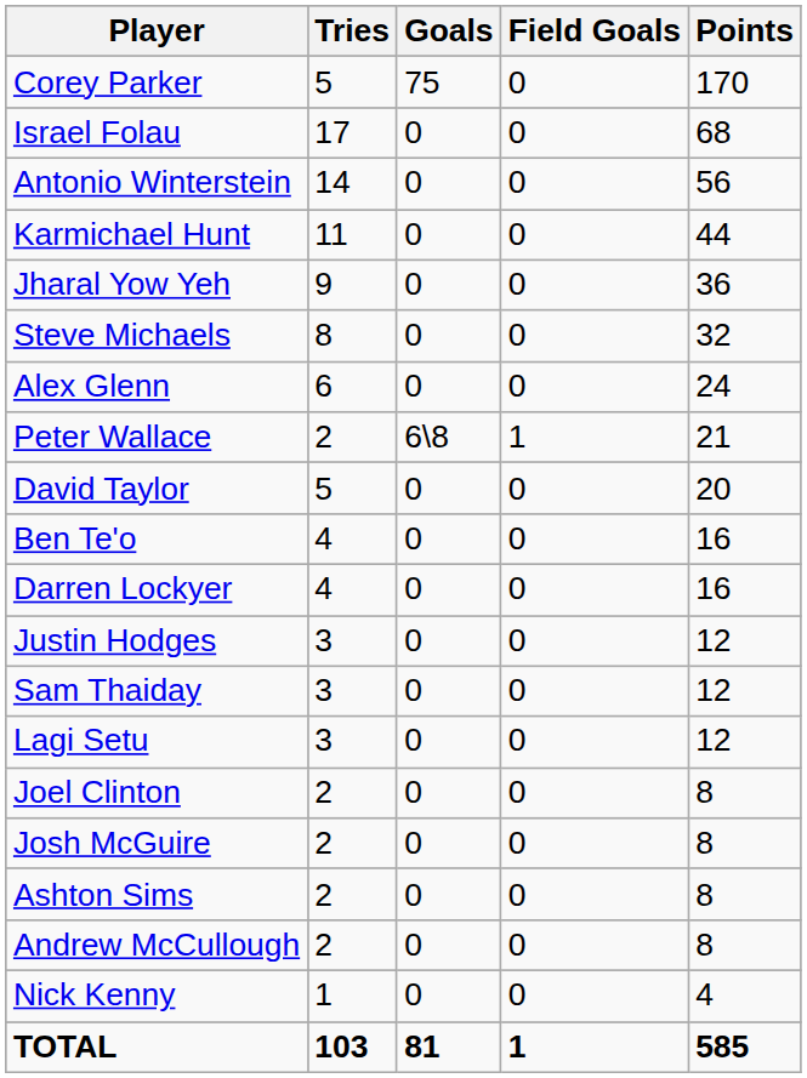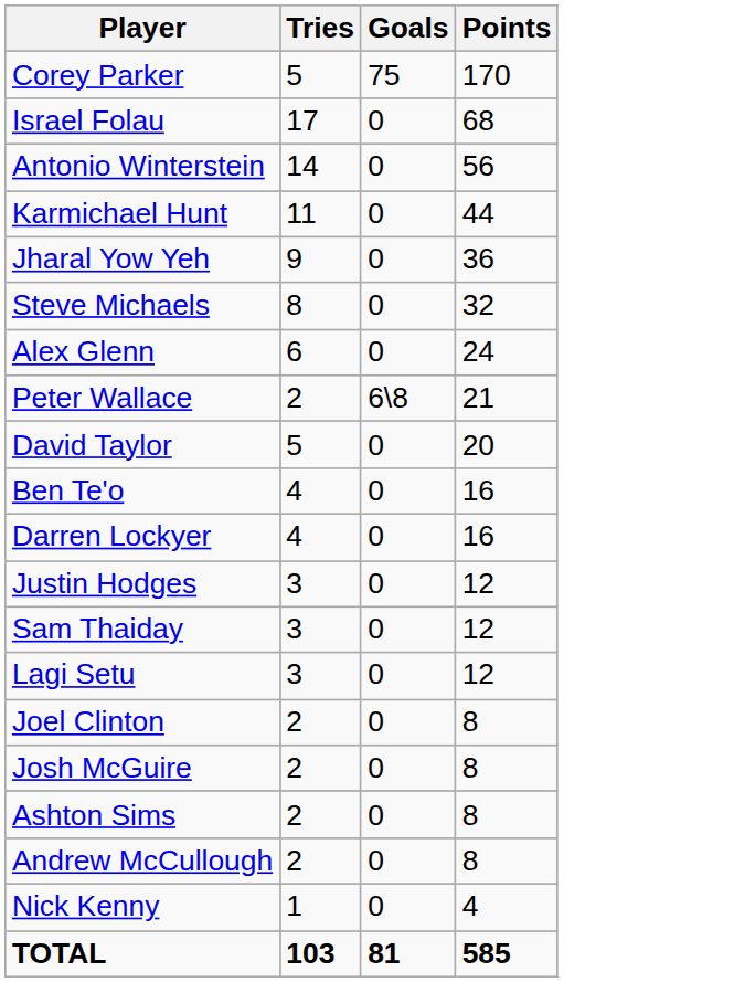 <table class="wikitable" style="text-align:left;">
 <tr>
 <th>Player</th>
 <th>Tries</th>
 <th>Goals</th>
-<th>Field Goals</th>
 <th>Points</th>
 </tr>
 <tr>
 <td><a href='#'>Corey Parker</a></td>
 <td>5</td>
 <td>75</td>
-<td>0</td>
 <td>170</td>
 </tr>
 <tr>
 <td><a href='#'>Israel Folau</a></td>
 <td>17</td>
-<td>0</td>
 <td>0</td>
 <td>68</td>
 </tr>
 <tr>
 <td><a href='#'>Antonio Winterstein</a></td>
 <td>14</td>
 <td>0</td>
-<td>0</td>
 <td>56</td>
 </tr>
 <tr>
 <td><a href='#'>Karmichael Hunt</a></td>
 <td>11</td>
-<td>0</td>
 <td>0</td>
 <td>44</td>
 </tr>
 <tr>
 <td><a href='#'>Jharal Yow Yeh</a></td>
 <td>9</td>
 <td>0</td>
-<td>0</td>
 <td>36</td>
 </tr>
 <tr>
 <td><a href='#'>Steve Michaels</a></td>
 <td>8</td>
-<td>0</td>
 <td>0</td>
 <td>32</td>
 </tr>
 <tr>
 <td><a href='#'>Alex Glenn</a></td>
 <td>6</td>
 <td>0</td>
-<td>0</td>
 <td>24</td>
 </tr>
 <tr>
 <td><a href='#'>Peter Wallace</a></td>
 <td>2</td>
 <td>6\8</td>
-<td>1</td>
 <td>21</td>
 </tr>
 <tr>
 <td><a href='#'>David Taylor</a></td>
 <td>5</td>
-<td>0</td>
 <td>0</td>
 <td>20</td>
 </tr>
 <tr>
 <td><a href='#'>Ben Te'o</a></td>
 <td>4</td>
 <td>0</td>
-<td>0</td>
 <td>16</td>
 </tr>
 <tr>
 <td><a href='#'>Darren Lockyer</a></td>
 <td>4</td>
-<td>0</td>
 <td>0</td>
 <td>16</td>
 </tr>
 <tr>
 <td><a href='#'>Justin Hodges</a></td>
 <td>3</td>
 <td>0</td>
-<td>0</td>
 <td>12</td>
 </tr>
 <tr>
 <td><a href='#'>Sam Thaiday</a></td>
 <td>3</td>
-<td>0</td>
 <td>0</td>
 <td>12</td>
 </tr>
 <tr>
 <td><a href='#'>Lagi Setu</a></td>
 <td>3</td>
 <td>0</td>
-<td>0</td>
 <td>12</td>
 </tr>
 <tr>
 <td><a href='#'>Joel Clinton</a></td>
 <td>2</td>
-<td>0</td>
 <td>0</td>
 <td>8</td>
 </tr>
 <tr>
 <td><a href='#'>Josh McGuire</a></td>
 <td>2</td>
 <td>0</td>
-<td>0</td>
 <td>8</td>
 </tr>
 <tr>
 <td><a href='#'>Ashton Sims</a></td>
 <td>2</td>
-<td>0</td>
 <td>0</td>
 <td>8</td>
 </tr>
 <tr>
 <td><a href='#'>Andrew McCullough</a></td>
 <td>2</td>
 <td>0</td>
-<td>0</td>
 <td>8</td>
 </tr>
 <tr>
 <td><a href='#'>Nick Kenny</a></td>
 <td>1</td>
-<td>0</td>
 <td>0</td>
 <td>4</td>
 </tr>
 <tr>
 <td><strong>TOTAL</strong></td>
 <td><strong>103</strong></td>
 <td><strong>81</strong></td>
-<td><strong>1</strong></td>
 <td><strong>585</strong></td>
 </tr>
 </table>
